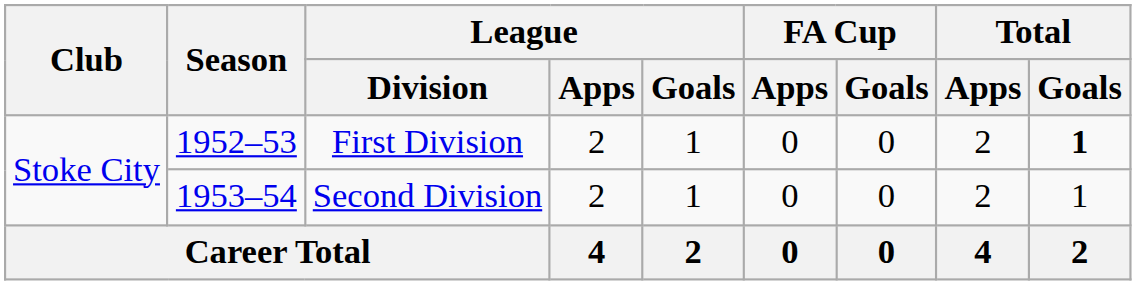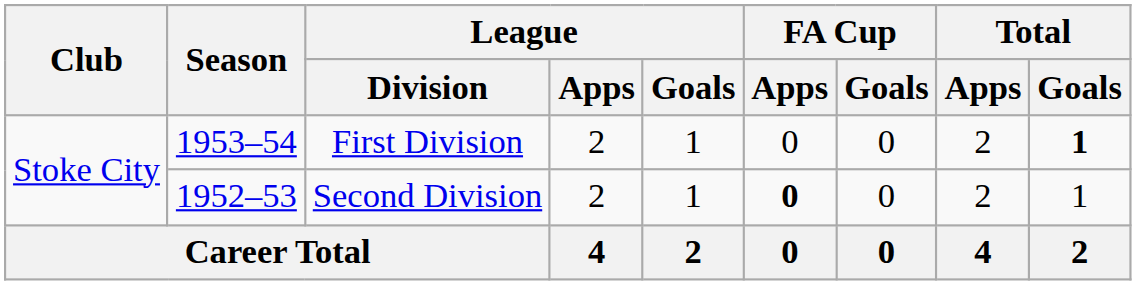 <table class="wikitable" style="text-align: center;">
 <tr>
 <th rowspan="2">Club</th>
 <th rowspan="2">Season</th>
 <th colspan="3">League</th>
 <th colspan="2">FA Cup</th>
 <th colspan="2">Total</th>
 </tr>
 <tr>
 <th>Division</th>
 <th>Apps</th>
 <th>Goals</th>
 <th>Apps</th>
 <th>Goals</th>
 <th>Apps</th>
 <th>Goals</th>
 </tr>
 <tr>
 <td rowspan="2"><a href='#'>Stoke City</a></td>
-<td><a href='#'>1952–53</a></td>
+<td><a href='#'>1953–54</a></td>
 <td><a href='#'>First Division</a></td>
 <td>2</td>
 <td>1</td>
 <td>0</td>
 <td>0</td>
 <td>2</td>
 <td><strong>1</strong></td>
 </tr>
 <tr>
-<td><a href='#'>1953–54</a></td>
+<td><a href='#'>1952–53</a></td>
 <td><a href='#'>Second Division</a></td>
 <td>2</td>
 <td>1</td>
-<td>0</td>
+<td><strong>0</strong></td>
 <td>0</td>
 <td>2</td>
 <td>1</td>
 </tr>
 <tr>
 <th colspan="3">Career Total</th>
 <th>4</th>
 <th>2</th>
 <th>0</th>
 <th>0</th>
 <th>4</th>
 <th>2</th>
 </tr>
 </table>
